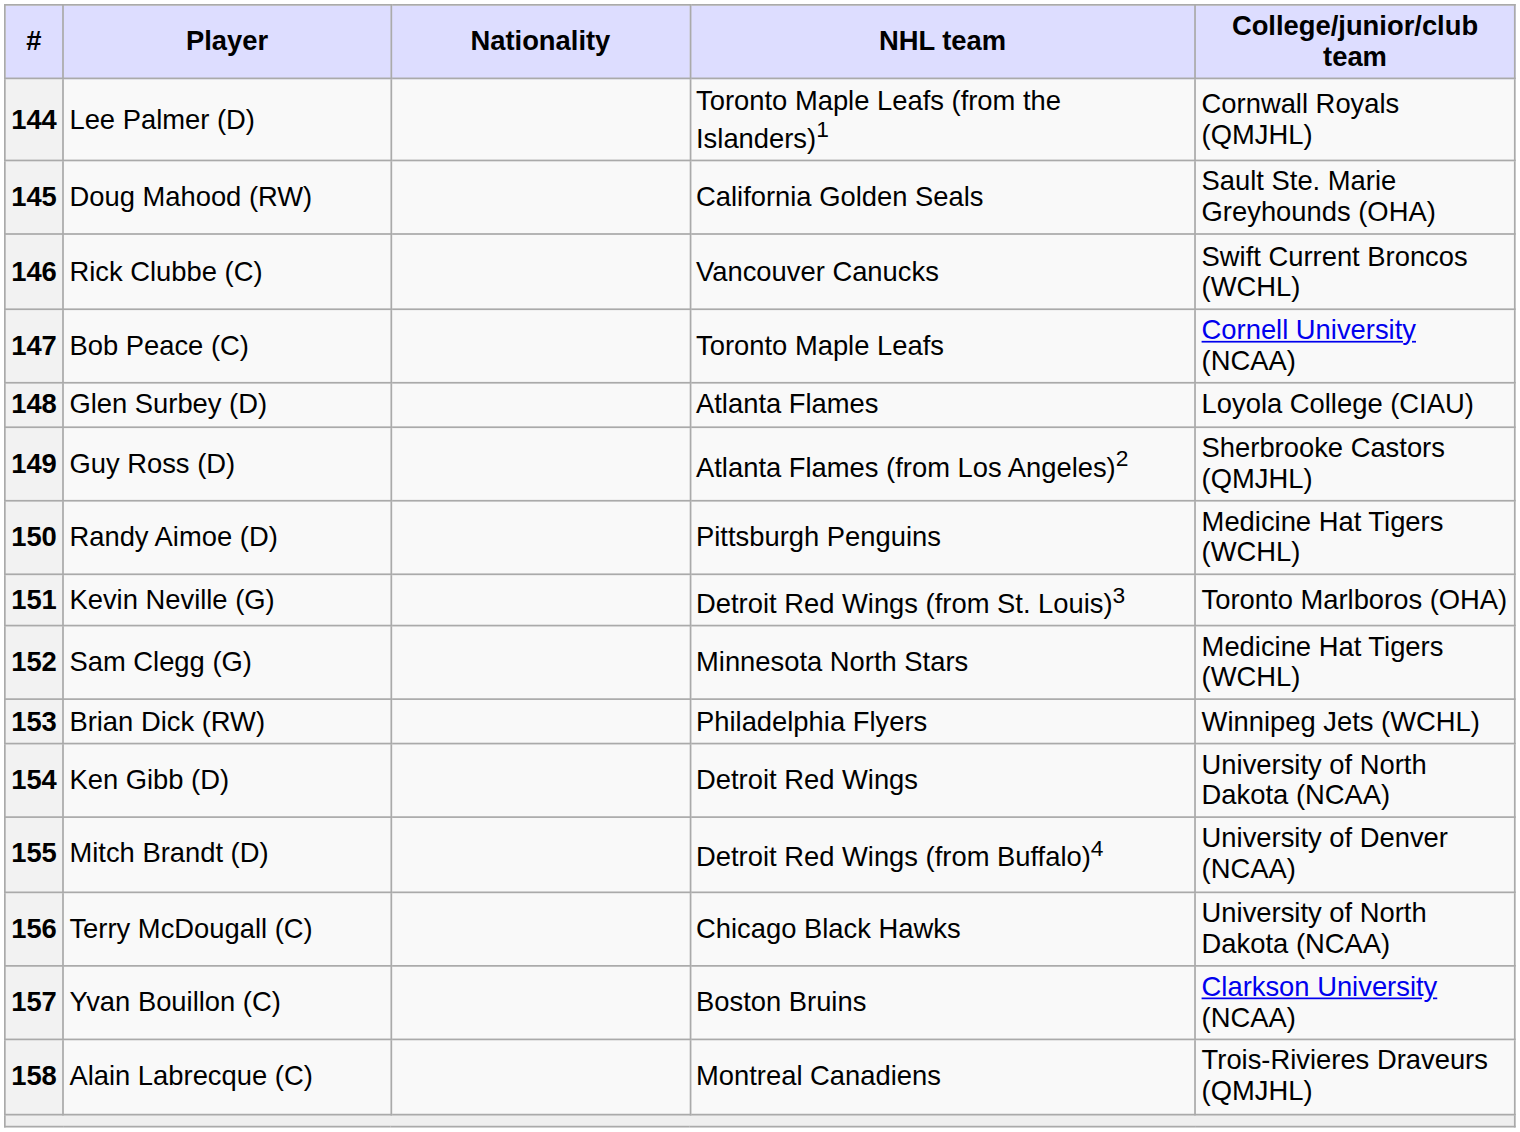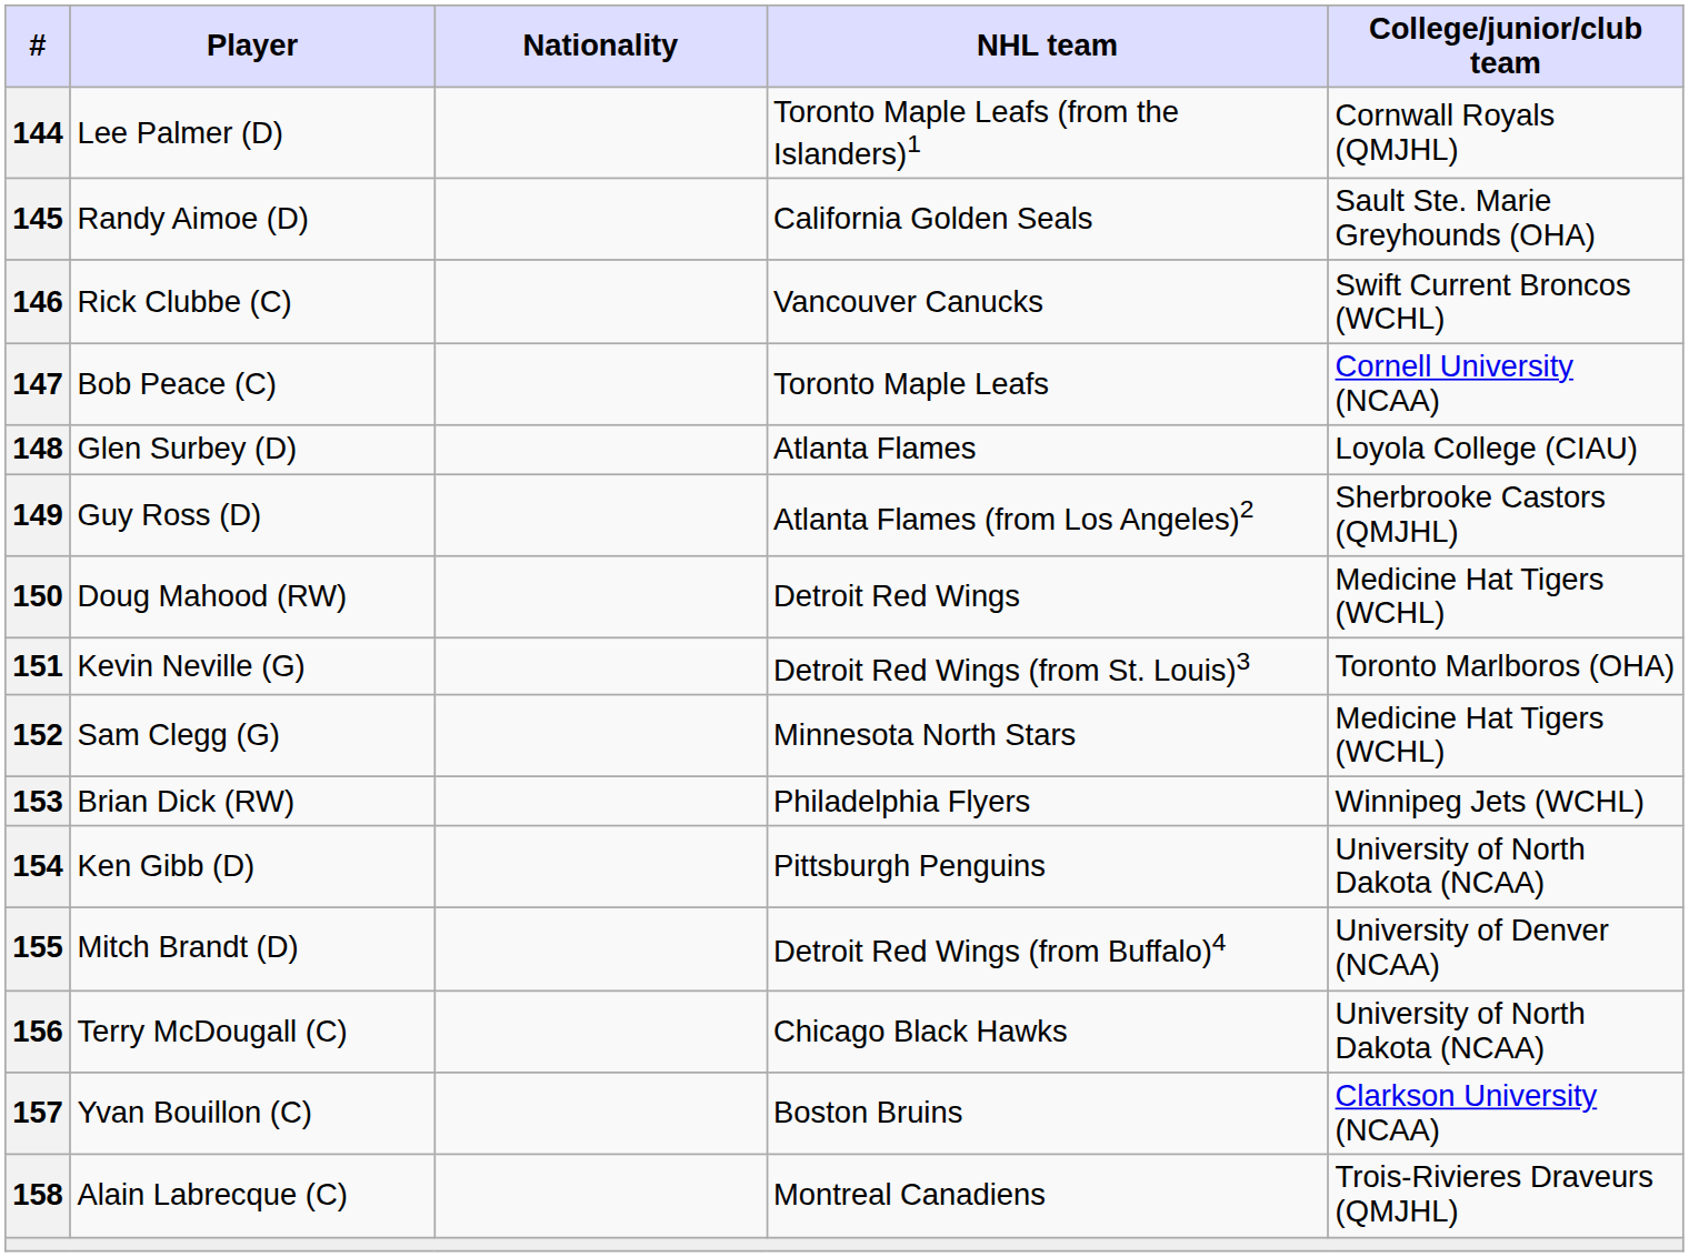 <table class="wikitable" style="width: 100%">
 <tr>
 <th style="background:#ddf; width:2.75%;">#</th>
 <th style="background:#ddf; width:22.0%;">Player</th>
 <th style="background:#ddf; width:20.0%;">Nationality</th>
 <th style="background:#ddf; width:34.0%;">NHL team</th>
 <th style="background:#ddf; width:100.0%;">College/junior/club team</th>
 </tr>
 <tr>
 <th>144</th>
 <td>Lee Palmer (D)</td>
 <td></td>
 <td>Toronto Maple Leafs (from the Islanders)<sup>1</sup></td>
 <td>Cornwall Royals (QMJHL)</td>
 </tr>
 <tr>
 <th>145</th>
-<td>Doug Mahood (RW)</td>
+<td>Randy Aimoe (D)</td>
 <td></td>
 <td>California Golden Seals</td>
 <td>Sault Ste. Marie Greyhounds (OHA)</td>
 </tr>
 <tr>
 <th>146</th>
 <td>Rick Clubbe (C)</td>
 <td></td>
 <td>Vancouver Canucks</td>
 <td>Swift Current Broncos (WCHL)</td>
 </tr>
 <tr>
 <th>147</th>
 <td>Bob Peace (C)</td>
 <td></td>
 <td>Toronto Maple Leafs</td>
 <td><a href='#'>Cornell University</a> (NCAA)</td>
 </tr>
 <tr>
 <th>148</th>
 <td>Glen Surbey (D)</td>
 <td></td>
 <td>Atlanta Flames</td>
 <td>Loyola College (CIAU)</td>
 </tr>
 <tr>
 <th>149</th>
 <td>Guy Ross (D)</td>
 <td></td>
 <td>Atlanta Flames (from Los Angeles)<sup>2</sup></td>
 <td>Sherbrooke Castors (QMJHL)</td>
 </tr>
 <tr>
 <th>150</th>
-<td>Randy Aimoe (D)</td>
+<td>Doug Mahood (RW)</td>
 <td></td>
-<td>Pittsburgh Penguins</td>
+<td>Detroit Red Wings</td>
 <td>Medicine Hat Tigers (WCHL)</td>
 </tr>
 <tr>
 <th>151</th>
 <td>Kevin Neville (G)</td>
 <td></td>
 <td>Detroit Red Wings (from St. Louis)<sup>3</sup></td>
 <td>Toronto Marlboros (OHA)</td>
 </tr>
 <tr>
 <th>152</th>
 <td>Sam Clegg (G)</td>
 <td></td>
 <td>Minnesota North Stars</td>
 <td>Medicine Hat Tigers (WCHL)</td>
 </tr>
 <tr>
 <th>153</th>
 <td>Brian Dick (RW)</td>
 <td></td>
 <td>Philadelphia Flyers</td>
 <td>Winnipeg Jets (WCHL)</td>
 </tr>
 <tr>
 <th>154</th>
 <td>Ken Gibb (D)</td>
 <td></td>
-<td>Detroit Red Wings</td>
+<td>Pittsburgh Penguins</td>
 <td>University of North Dakota (NCAA)</td>
 </tr>
 <tr>
 <th>155</th>
 <td>Mitch Brandt (D)</td>
 <td></td>
 <td>Detroit Red Wings (from Buffalo)<sup>4</sup></td>
 <td>University of Denver (NCAA)</td>
 </tr>
 <tr>
 <th>156</th>
 <td>Terry McDougall (C)</td>
 <td></td>
 <td>Chicago Black Hawks</td>
 <td>University of North Dakota (NCAA)</td>
 </tr>
 <tr>
 <th>157</th>
 <td>Yvan Bouillon (C)</td>
 <td></td>
 <td>Boston Bruins</td>
 <td><a href='#'>Clarkson University</a> (NCAA)</td>
 </tr>
 <tr>
 <th>158</th>
 <td>Alain Labrecque (C)</td>
 <td></td>
 <td>Montreal Canadiens</td>
 <td>Trois-Rivieres Draveurs (QMJHL)</td>
 </tr>
 <tr>
 <td align=center colspan="6" bgcolor="#efefef"></td>
 </tr>
 </table>
